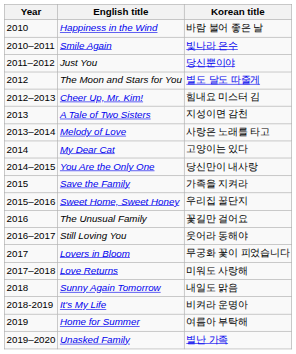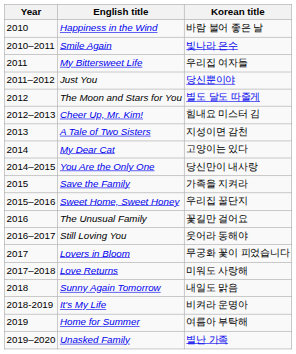 <table class="wikitable">
 <tr>
 <th>Year</th>
 <th>English title</th>
 <th>Korean title</th>
 </tr>
 <tr>
 <td>2010</td>
 <td><em><a href='#'>Happiness in the Wind</a></em></td>
 <td>바람 불어 좋은 날</td>
 </tr>
 <tr>
 <td>2010–2011</td>
 <td><a href='#'><em>Smile Again</em></a></td>
 <td><a href='#'>빛나라 은수</a></td>
+</tr>
+<tr>
+<td>2011</td>
+<td><em><a href='#'>My Bittersweet Life</a></em></td>
+<td>우리집 여자들</td>
 </tr>
 <tr>
 <td>2011–2012</td>
 <td><em>Just You</em></td>
 <td><a href='#'>당신뿐이야</a></td>
 </tr>
 <tr>
 <td>2012</td>
 <td><em>The Moon and Stars for You</em></td>
 <td><a href='#'>별도 달도 따줄게</a></td>
 </tr>
 <tr>
 <td>2012–2013</td>
 <td><em><a href='#'>Cheer Up, Mr. Kim!</a></em></td>
 <td>힘내요 미스터 김</td>
 </tr>
 <tr>
 <td>2013</td>
 <td><a href='#'><em>A Tale of Two Sisters</em></a></td>
 <td>지성이면 감천</td>
-</tr>
-<tr>
-<td>2013–2014</td>
-<td><a href='#'><em>Melody of Love</em></a></td>
-<td>사랑은 노래를 타고</td>
 </tr>
 <tr>
 <td>2014</td>
 <td><em><a href='#'>My Dear Cat</a></em></td>
 <td>고양이는 있다</td>
 </tr>
 <tr>
 <td>2014–2015</td>
 <td><a href='#'><em>You Are the Only One</em></a></td>
 <td>당신만이 내사랑</td>
 </tr>
 <tr>
 <td>2015</td>
 <td><em><a href='#'>Save the Family</a></em></td>
 <td>가족을 지켜라</td>
 </tr>
 <tr>
 <td>2015–2016</td>
 <td><em><a href='#'>Sweet Home, Sweet Honey</a></em></td>
 <td>우리집 꿀단지</td>
 </tr>
 <tr>
 <td>2016</td>
 <td><em>The Unusual Family</em></td>
 <td>꽃길만 걸어요</td>
 </tr>
 <tr>
 <td>2016–2017</td>
 <td><em>Still Loving You</em></td>
 <td>웃어라 동해야</td>
 </tr>
 <tr>
 <td>2017</td>
 <td><em><a href='#'>Lovers in Bloom</a></em></td>
 <td>무궁화 꽃이 피었습니다</td>
 </tr>
 <tr>
 <td>2017–2018</td>
 <td><a href='#'><em>Love Returns</em></a></td>
 <td>미워도 사랑해</td>
 </tr>
 <tr>
 <td>2018</td>
 <td><em><a href='#'>Sunny Again Tomorrow</a></em></td>
 <td>내일도 맑음</td>
 </tr>
 <tr>
 <td>2018-2019</td>
 <td><a href='#'><em>It's My Life</em></a></td>
 <td>비켜라 운명아</td>
 </tr>
 <tr>
 <td>2019</td>
 <td><em><a href='#'>Home for Summer</a></em></td>
 <td>여름아 부탁해</td>
 </tr>
 <tr>
 <td>2019–2020</td>
 <td><em><a href='#'>Unasked Family</a></em></td>
 <td><a href='#'>별난 가족</a></td>
 </tr>
 </table>
